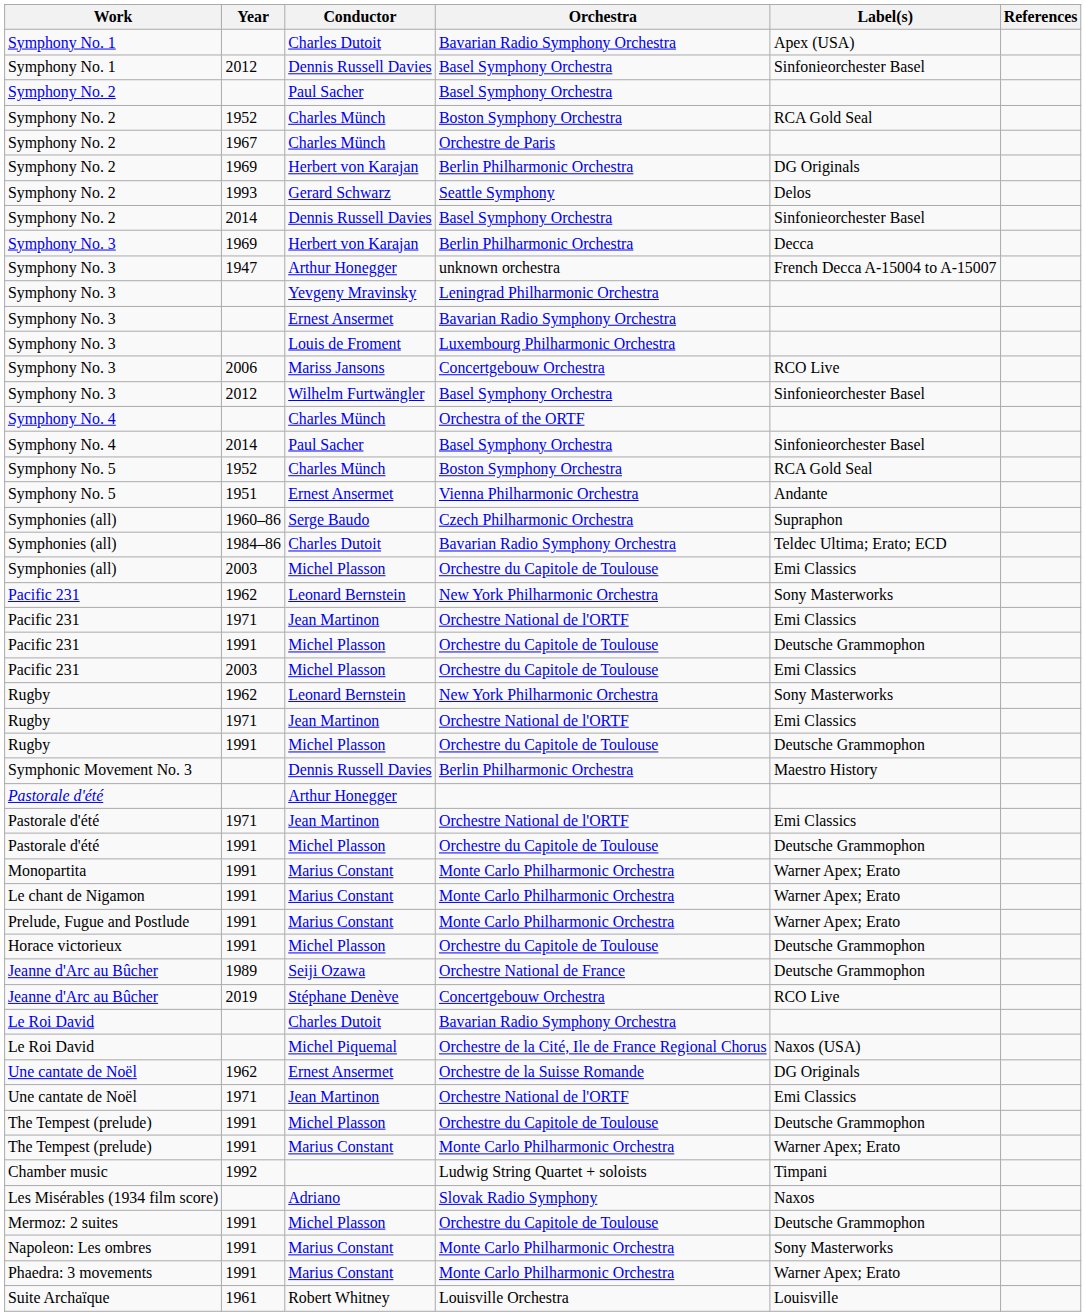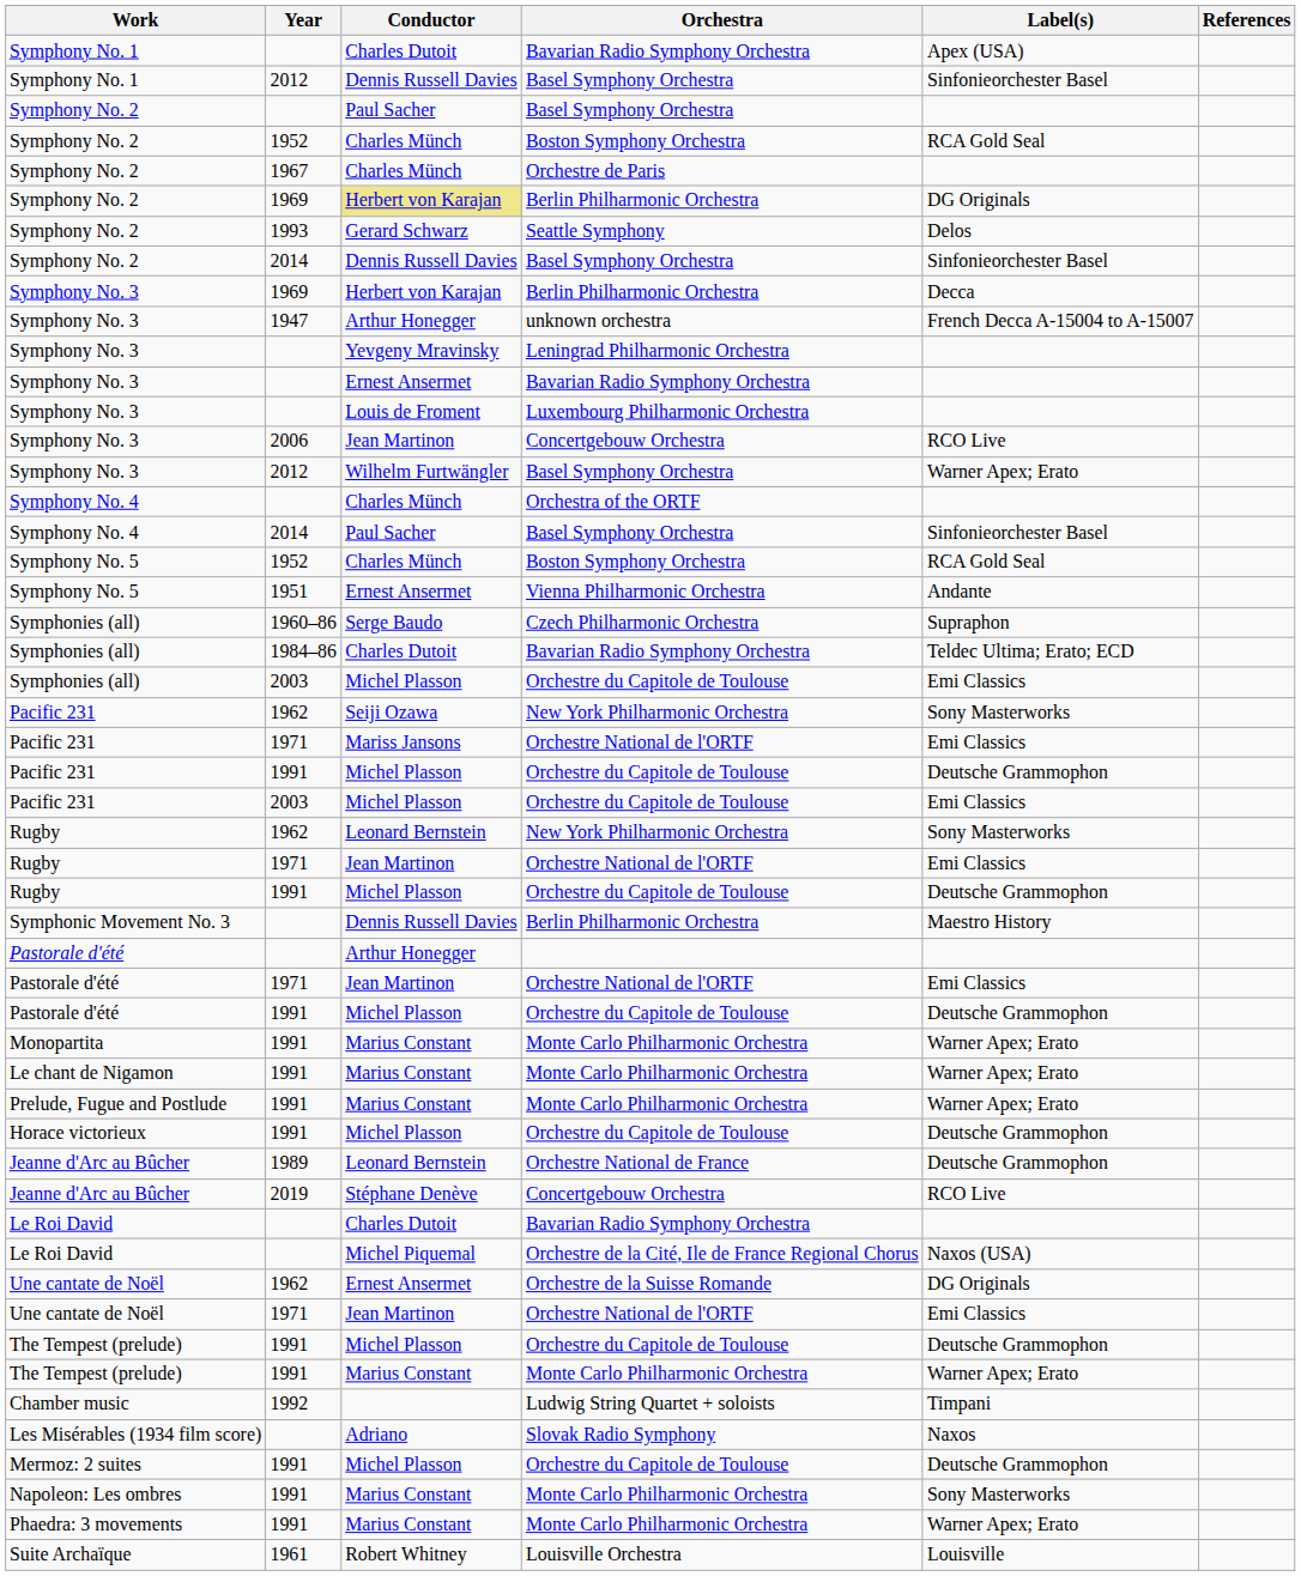 <table class="wikitable" style="margin:1em auto;">
 <tr>
 <th>Work</th>
 <th>Year</th>
 <th>Conductor</th>
 <th>Orchestra</th>
 <th>Label(s)</th>
 <th>References</th>
 </tr>
 <tr>
 <td><a href='#'>Symphony No. 1</a></td>
 <td></td>
 <td><a href='#'>Charles Dutoit</a></td>
 <td><a href='#'>Bavarian Radio Symphony Orchestra</a></td>
 <td>Apex (USA)</td>
 <td></td>
 </tr>
 <tr>
 <td>Symphony No. 1</td>
 <td>2012</td>
 <td><a href='#'>Dennis Russell Davies</a></td>
 <td><a href='#'>Basel Symphony Orchestra</a></td>
 <td>Sinfonieorchester Basel</td>
 <td></td>
 </tr>
 <tr>
 <td><a href='#'>Symphony No. 2</a></td>
 <td></td>
 <td><a href='#'>Paul Sacher</a></td>
 <td><a href='#'>Basel Symphony Orchestra</a></td>
 <td></td>
 <td></td>
 </tr>
 <tr>
 <td>Symphony No. 2</td>
 <td>1952</td>
 <td><a href='#'>Charles Münch</a></td>
 <td><a href='#'>Boston Symphony Orchestra</a></td>
 <td>RCA Gold Seal</td>
 <td></td>
 </tr>
 <tr>
 <td>Symphony No. 2</td>
 <td>1967</td>
 <td><a href='#'>Charles Münch</a></td>
 <td><a href='#'>Orchestre de Paris</a></td>
 <td></td>
 <td></td>
 </tr>
 <tr>
 <td>Symphony No. 2</td>
 <td>1969</td>
-<td><a href='#'>Herbert von Karajan</a></td>
+<td style="background: khaki;"><a href='#'>Herbert von Karajan</a></td>
 <td><a href='#'>Berlin Philharmonic Orchestra</a></td>
 <td>DG Originals</td>
 <td></td>
 </tr>
 <tr>
 <td>Symphony No. 2</td>
 <td>1993</td>
 <td><a href='#'>Gerard Schwarz</a></td>
 <td><a href='#'>Seattle Symphony</a></td>
 <td>Delos</td>
 <td></td>
 </tr>
 <tr>
 <td>Symphony No. 2</td>
 <td>2014</td>
 <td><a href='#'>Dennis Russell Davies</a></td>
 <td><a href='#'>Basel Symphony Orchestra</a></td>
 <td>Sinfonieorchester Basel</td>
 <td></td>
 </tr>
 <tr>
 <td><a href='#'>Symphony No. 3</a></td>
 <td>1969</td>
 <td><a href='#'>Herbert von Karajan</a></td>
 <td><a href='#'>Berlin Philharmonic Orchestra</a></td>
 <td>Decca</td>
 <td></td>
 </tr>
 <tr>
 <td Symphonie Liturgique>Symphony No. 3</td>
 <td>1947</td>
 <td><a href='#'>Arthur Honegger</a></td>
 <td>unknown orchestra</td>
 <td>French Decca A-15004 to A-15007</td>
 <td></td>
 </tr>
 <tr>
 <td>Symphony No. 3</td>
 <td></td>
 <td><a href='#'>Yevgeny Mravinsky</a></td>
 <td><a href='#'>Leningrad Philharmonic Orchestra</a></td>
 <td></td>
 <td></td>
 </tr>
 <tr>
 <td>Symphony No. 3</td>
 <td></td>
 <td><a href='#'>Ernest Ansermet</a></td>
 <td><a href='#'>Bavarian Radio Symphony Orchestra</a></td>
 <td></td>
 <td></td>
 </tr>
 <tr>
 <td>Symphony No. 3</td>
 <td></td>
 <td><a href='#'>Louis de Froment</a></td>
 <td><a href='#'>Luxembourg Philharmonic Orchestra</a></td>
 <td></td>
 <td></td>
 </tr>
 <tr>
 <td>Symphony No. 3</td>
 <td>2006</td>
-<td><a href='#'>Mariss Jansons</a></td>
+<td><a href='#'>Jean Martinon</a></td>
 <td><a href='#'>Concertgebouw Orchestra</a></td>
 <td>RCO Live</td>
 <td></td>
 </tr>
 <tr>
 <td>Symphony No. 3</td>
 <td>2012</td>
 <td><a href='#'>Wilhelm Furtwängler</a></td>
 <td><a href='#'>Basel Symphony Orchestra</a></td>
-<td>Sinfonieorchester Basel</td>
+<td>Warner Apex; Erato</td>
 <td></td>
 </tr>
 <tr>
 <td><a href='#'>Symphony No. 4</a></td>
 <td></td>
 <td><a href='#'>Charles Münch</a></td>
 <td><a href='#'>Orchestra of the ORTF</a></td>
 <td></td>
 <td></td>
 </tr>
 <tr>
 <td>Symphony No. 4</td>
 <td>2014</td>
 <td><a href='#'>Paul Sacher</a></td>
 <td><a href='#'>Basel Symphony Orchestra</a></td>
 <td>Sinfonieorchester Basel</td>
 <td></td>
 </tr>
 <tr>
 <td>Symphony No. 5</td>
 <td>1952</td>
 <td><a href='#'>Charles Münch</a></td>
 <td><a href='#'>Boston Symphony Orchestra</a></td>
 <td>RCA Gold Seal</td>
 <td></td>
 </tr>
 <tr>
 <td>Symphony No. 5</td>
 <td>1951</td>
 <td><a href='#'>Ernest Ansermet</a></td>
 <td><a href='#'>Vienna Philharmonic Orchestra</a></td>
 <td>Andante</td>
 <td></td>
 </tr>
 <tr>
 <td>Symphonies (all)</td>
 <td>1960–86</td>
 <td><a href='#'>Serge Baudo</a></td>
 <td><a href='#'>Czech Philharmonic Orchestra</a></td>
 <td>Supraphon</td>
 <td></td>
 </tr>
 <tr>
 <td>Symphonies (all)</td>
 <td>1984–86</td>
 <td><a href='#'>Charles Dutoit</a></td>
 <td><a href='#'>Bavarian Radio Symphony Orchestra</a></td>
 <td>Teldec Ultima; Erato; ECD</td>
 <td></td>
 </tr>
 <tr>
 <td>Symphonies (all)</td>
 <td>2003</td>
 <td><a href='#'>Michel Plasson</a></td>
 <td><a href='#'>Orchestre du Capitole de Toulouse</a></td>
 <td>Emi Classics</td>
 <td></td>
 </tr>
 <tr>
 <td><a href='#'>Pacific 231</a></td>
 <td>1962</td>
-<td><a href='#'>Leonard Bernstein</a></td>
+<td><a href='#'>Seiji Ozawa</a></td>
 <td><a href='#'>New York Philharmonic Orchestra</a></td>
 <td>Sony Masterworks</td>
 <td></td>
 </tr>
 <tr>
 <td>Pacific 231</td>
 <td>1971</td>
-<td><a href='#'>Jean Martinon</a></td>
+<td><a href='#'>Mariss Jansons</a></td>
 <td><a href='#'>Orchestre National de l'ORTF</a></td>
 <td>Emi Classics</td>
 <td></td>
 </tr>
 <tr>
 <td>Pacific 231</td>
 <td>1991</td>
 <td><a href='#'>Michel Plasson</a></td>
 <td><a href='#'>Orchestre du Capitole de Toulouse</a></td>
 <td>Deutsche Grammophon</td>
 <td></td>
 </tr>
 <tr>
 <td>Pacific 231</td>
 <td>2003</td>
 <td><a href='#'>Michel Plasson</a></td>
 <td><a href='#'>Orchestre du Capitole de Toulouse</a></td>
 <td>Emi Classics</td>
 <td></td>
 </tr>
 <tr>
 <td>Rugby</td>
 <td>1962</td>
 <td><a href='#'>Leonard Bernstein</a></td>
 <td><a href='#'>New York Philharmonic Orchestra</a></td>
 <td>Sony Masterworks</td>
 <td></td>
 </tr>
 <tr>
 <td>Rugby</td>
 <td>1971</td>
 <td><a href='#'>Jean Martinon</a></td>
 <td><a href='#'>Orchestre National de l'ORTF</a></td>
 <td>Emi Classics</td>
 <td></td>
 </tr>
 <tr>
 <td>Rugby</td>
 <td>1991</td>
 <td><a href='#'>Michel Plasson</a></td>
 <td><a href='#'>Orchestre du Capitole de Toulouse</a></td>
 <td>Deutsche Grammophon</td>
 <td></td>
 </tr>
 <tr>
 <td>Symphonic Movement No. 3</td>
 <td></td>
 <td><a href='#'>Dennis Russell Davies</a></td>
 <td><a href='#'>Berlin Philharmonic Orchestra</a></td>
 <td>Maestro History</td>
 <td></td>
 </tr>
 <tr>
 <td><em><a href='#'>Pastorale d'été</a></em></td>
 <td></td>
 <td><a href='#'>Arthur Honegger</a></td>
 <td></td>
 <td></td>
 <td></td>
 </tr>
 <tr>
 <td>Pastorale d'été</td>
 <td>1971</td>
 <td><a href='#'>Jean Martinon</a></td>
 <td><a href='#'>Orchestre National de l'ORTF</a></td>
 <td>Emi Classics</td>
 <td></td>
 </tr>
 <tr>
 <td>Pastorale d'été</td>
 <td>1991</td>
 <td><a href='#'>Michel Plasson</a></td>
 <td><a href='#'>Orchestre du Capitole de Toulouse</a></td>
 <td>Deutsche Grammophon</td>
 <td></td>
 </tr>
 <tr>
 <td>Monopartita</td>
 <td>1991</td>
 <td><a href='#'>Marius Constant</a></td>
 <td><a href='#'>Monte Carlo Philharmonic Orchestra</a></td>
 <td>Warner Apex; Erato</td>
 <td></td>
 </tr>
 <tr>
 <td>Le chant de Nigamon</td>
 <td>1991</td>
 <td><a href='#'>Marius Constant</a></td>
 <td><a href='#'>Monte Carlo Philharmonic Orchestra</a></td>
 <td>Warner Apex; Erato</td>
 <td></td>
 </tr>
 <tr>
 <td>Prelude, Fugue and Postlude</td>
 <td>1991</td>
 <td><a href='#'>Marius Constant</a></td>
 <td><a href='#'>Monte Carlo Philharmonic Orchestra</a></td>
 <td>Warner Apex; Erato</td>
 <td></td>
 </tr>
 <tr>
 <td>Horace victorieux</td>
 <td>1991</td>
 <td><a href='#'>Michel Plasson</a></td>
 <td><a href='#'>Orchestre du Capitole de Toulouse</a></td>
 <td>Deutsche Grammophon</td>
 <td></td>
 </tr>
 <tr>
 <td><a href='#'>Jeanne d'Arc au Bûcher</a></td>
 <td>1989</td>
-<td><a href='#'>Seiji Ozawa</a></td>
+<td><a href='#'>Leonard Bernstein</a></td>
 <td><a href='#'>Orchestre National de France</a></td>
 <td>Deutsche Grammophon</td>
 <td></td>
 </tr>
 <tr>
 <td><a href='#'>Jeanne d'Arc au Bûcher</a></td>
 <td>2019</td>
 <td><a href='#'>Stéphane Denève</a></td>
 <td><a href='#'>Concertgebouw Orchestra</a></td>
 <td>RCO Live</td>
 <td></td>
 </tr>
 <tr>
 <td><a href='#'>Le Roi David</a></td>
 <td></td>
 <td><a href='#'>Charles Dutoit</a></td>
 <td><a href='#'>Bavarian Radio Symphony Orchestra</a></td>
 <td></td>
 <td></td>
 </tr>
 <tr>
 <td>Le Roi David</td>
 <td></td>
 <td><a href='#'>Michel Piquemal</a></td>
 <td><a href='#'>Orchestre de la Cité, Ile de France Regional Chorus</a></td>
 <td>Naxos (USA)</td>
 <td></td>
 </tr>
 <tr>
 <td><a href='#'>Une cantate de Noël</a></td>
 <td>1962</td>
 <td><a href='#'>Ernest Ansermet</a></td>
 <td><a href='#'>Orchestre de la Suisse Romande</a></td>
 <td>DG Originals</td>
 <td></td>
 </tr>
 <tr>
 <td>Une cantate de Noël</td>
 <td>1971</td>
 <td><a href='#'>Jean Martinon</a></td>
 <td><a href='#'>Orchestre National de l'ORTF</a></td>
 <td>Emi Classics</td>
 <td></td>
 </tr>
 <tr>
 <td>The Tempest (prelude)</td>
 <td>1991</td>
 <td><a href='#'>Michel Plasson</a></td>
 <td><a href='#'>Orchestre du Capitole de Toulouse</a></td>
 <td>Deutsche Grammophon</td>
 <td></td>
 </tr>
 <tr>
 <td>The Tempest (prelude)</td>
 <td>1991</td>
 <td><a href='#'>Marius Constant</a></td>
 <td><a href='#'>Monte Carlo Philharmonic Orchestra</a></td>
 <td>Warner Apex; Erato</td>
 <td></td>
 </tr>
 <tr>
 <td>Chamber music</td>
 <td>1992</td>
 <td></td>
 <td>Ludwig String Quartet + soloists</td>
 <td>Timpani</td>
 <td></td>
 </tr>
 <tr>
 <td>Les Misérables (1934 film score)</td>
 <td></td>
 <td><a href='#'>Adriano</a></td>
 <td><a href='#'>Slovak Radio Symphony</a></td>
 <td>Naxos</td>
 <td></td>
 </tr>
 <tr>
 <td>Mermoz: 2 suites</td>
 <td>1991</td>
 <td><a href='#'>Michel Plasson</a></td>
 <td><a href='#'>Orchestre du Capitole de Toulouse</a></td>
 <td>Deutsche Grammophon</td>
 <td></td>
 </tr>
 <tr>
 <td>Napoleon: Les ombres</td>
 <td>1991</td>
 <td><a href='#'>Marius Constant</a></td>
 <td><a href='#'>Monte Carlo Philharmonic Orchestra</a></td>
 <td>Sony Masterworks</td>
 <td></td>
 </tr>
 <tr>
 <td>Phaedra: 3 movements</td>
 <td>1991</td>
 <td><a href='#'>Marius Constant</a></td>
 <td><a href='#'>Monte Carlo Philharmonic Orchestra</a></td>
 <td>Warner Apex; Erato</td>
 <td></td>
 </tr>
 <tr>
 <td>Suite Archaïque</td>
 <td>1961</td>
 <td>Robert Whitney</td>
 <td>Louisville Orchestra</td>
 <td>Louisville</td>
 <td></td>
 </tr>
 </table>
